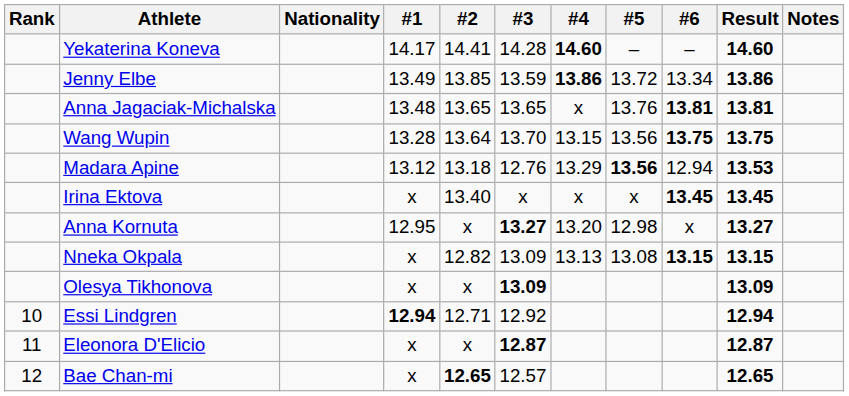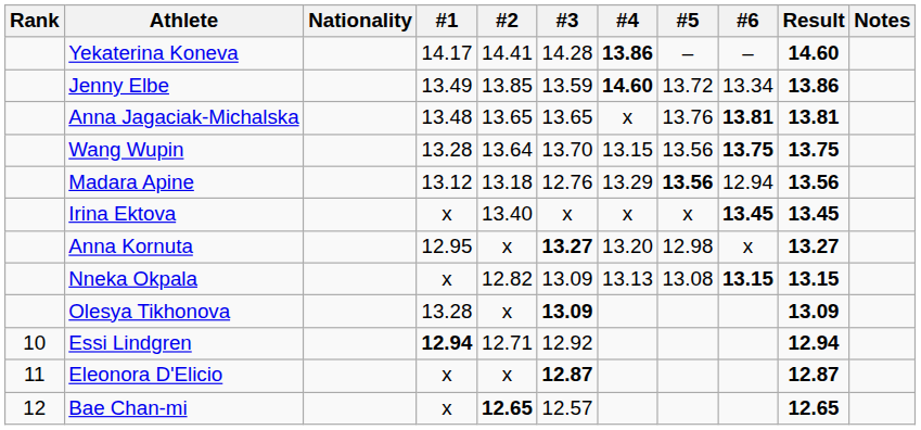 <table class="wikitable sortable" style="text-align:center">
 <tr>
 <th>Rank</th>
 <th>Athlete</th>
 <th>Nationality</th>
 <th>#1</th>
 <th>#2</th>
 <th>#3</th>
 <th>#4</th>
 <th>#5</th>
 <th>#6</th>
 <th>Result</th>
 <th>Notes</th>
 </tr>
 <tr>
 <td></td>
 <td align="left"><a href='#'>Yekaterina Koneva</a></td>
 <td align=left></td>
 <td>14.17</td>
 <td>14.41</td>
 <td>14.28</td>
-<td><strong>14.60</strong></td>
+<td><strong>13.86</strong></td>
 <td>–</td>
 <td>–</td>
 <td><strong>14.60</strong></td>
 <td></td>
 </tr>
 <tr>
 <td></td>
 <td align="left"><a href='#'>Jenny Elbe</a></td>
 <td align=left></td>
 <td>13.49</td>
 <td>13.85</td>
 <td>13.59</td>
-<td><strong>13.86</strong></td>
+<td><strong>14.60</strong></td>
 <td>13.72</td>
 <td>13.34</td>
 <td><strong>13.86</strong></td>
 <td></td>
 </tr>
 <tr>
 <td></td>
 <td align="left"><a href='#'>Anna Jagaciak-Michalska</a></td>
 <td align=left></td>
 <td>13.48</td>
 <td>13.65</td>
 <td>13.65</td>
 <td>x</td>
 <td>13.76</td>
 <td><strong>13.81</strong></td>
 <td><strong>13.81</strong></td>
 <td></td>
 </tr>
 <tr>
 <td></td>
 <td align="left"><a href='#'>Wang Wupin</a></td>
 <td align=left></td>
 <td>13.28</td>
 <td>13.64</td>
 <td>13.70</td>
 <td>13.15</td>
 <td>13.56</td>
 <td><strong>13.75</strong></td>
 <td><strong>13.75</strong></td>
 <td></td>
 </tr>
 <tr>
 <td></td>
 <td align="left"><a href='#'>Madara Apine</a></td>
 <td align=left></td>
 <td>13.12</td>
 <td>13.18</td>
 <td>12.76</td>
 <td>13.29</td>
 <td><strong>13.56</strong></td>
 <td>12.94</td>
-<td><strong>13.53</strong></td>
+<td><strong>13.56</strong></td>
 <td></td>
 </tr>
 <tr>
 <td></td>
 <td align="left"><a href='#'>Irina Ektova</a></td>
 <td align=left></td>
 <td>x</td>
 <td>13.40</td>
 <td>x</td>
 <td>x</td>
 <td>x</td>
 <td><strong>13.45</strong></td>
 <td><strong>13.45</strong></td>
 <td></td>
 </tr>
 <tr>
 <td></td>
 <td align="left"><a href='#'>Anna Kornuta</a></td>
 <td align=left></td>
 <td>12.95</td>
 <td>x</td>
 <td><strong>13.27</strong></td>
 <td>13.20</td>
 <td>12.98</td>
 <td>x</td>
 <td><strong>13.27</strong></td>
 <td></td>
 </tr>
 <tr>
 <td></td>
 <td align="left"><a href='#'>Nneka Okpala</a></td>
 <td align=left></td>
 <td>x</td>
 <td>12.82</td>
 <td>13.09</td>
 <td>13.13</td>
 <td>13.08</td>
 <td><strong>13.15</strong></td>
 <td><strong>13.15</strong></td>
 <td></td>
 </tr>
 <tr>
 <td></td>
 <td align="left"><a href='#'>Olesya Tikhonova</a></td>
 <td align=left></td>
-<td>x</td>
+<td>13.28</td>
 <td>x</td>
 <td><strong>13.09</strong></td>
 <td></td>
 <td></td>
 <td></td>
 <td><strong>13.09</strong></td>
 <td></td>
 </tr>
 <tr>
 <td>10</td>
 <td align="left"><a href='#'>Essi Lindgren</a></td>
 <td align=left></td>
 <td><strong>12.94</strong></td>
 <td>12.71</td>
 <td>12.92</td>
 <td></td>
 <td></td>
 <td></td>
 <td><strong>12.94</strong></td>
 <td></td>
 </tr>
 <tr>
 <td>11</td>
 <td align="left"><a href='#'>Eleonora D'Elicio</a></td>
 <td align=left></td>
 <td>x</td>
 <td>x</td>
 <td><strong>12.87</strong></td>
 <td></td>
 <td></td>
 <td></td>
 <td><strong>12.87</strong></td>
 <td></td>
 </tr>
 <tr>
 <td>12</td>
 <td align="left"><a href='#'>Bae Chan-mi</a></td>
 <td align=left></td>
 <td>x</td>
 <td><strong>12.65</strong></td>
 <td>12.57</td>
 <td></td>
 <td></td>
 <td></td>
 <td><strong>12.65</strong></td>
 <td></td>
 </tr>
 </table>
